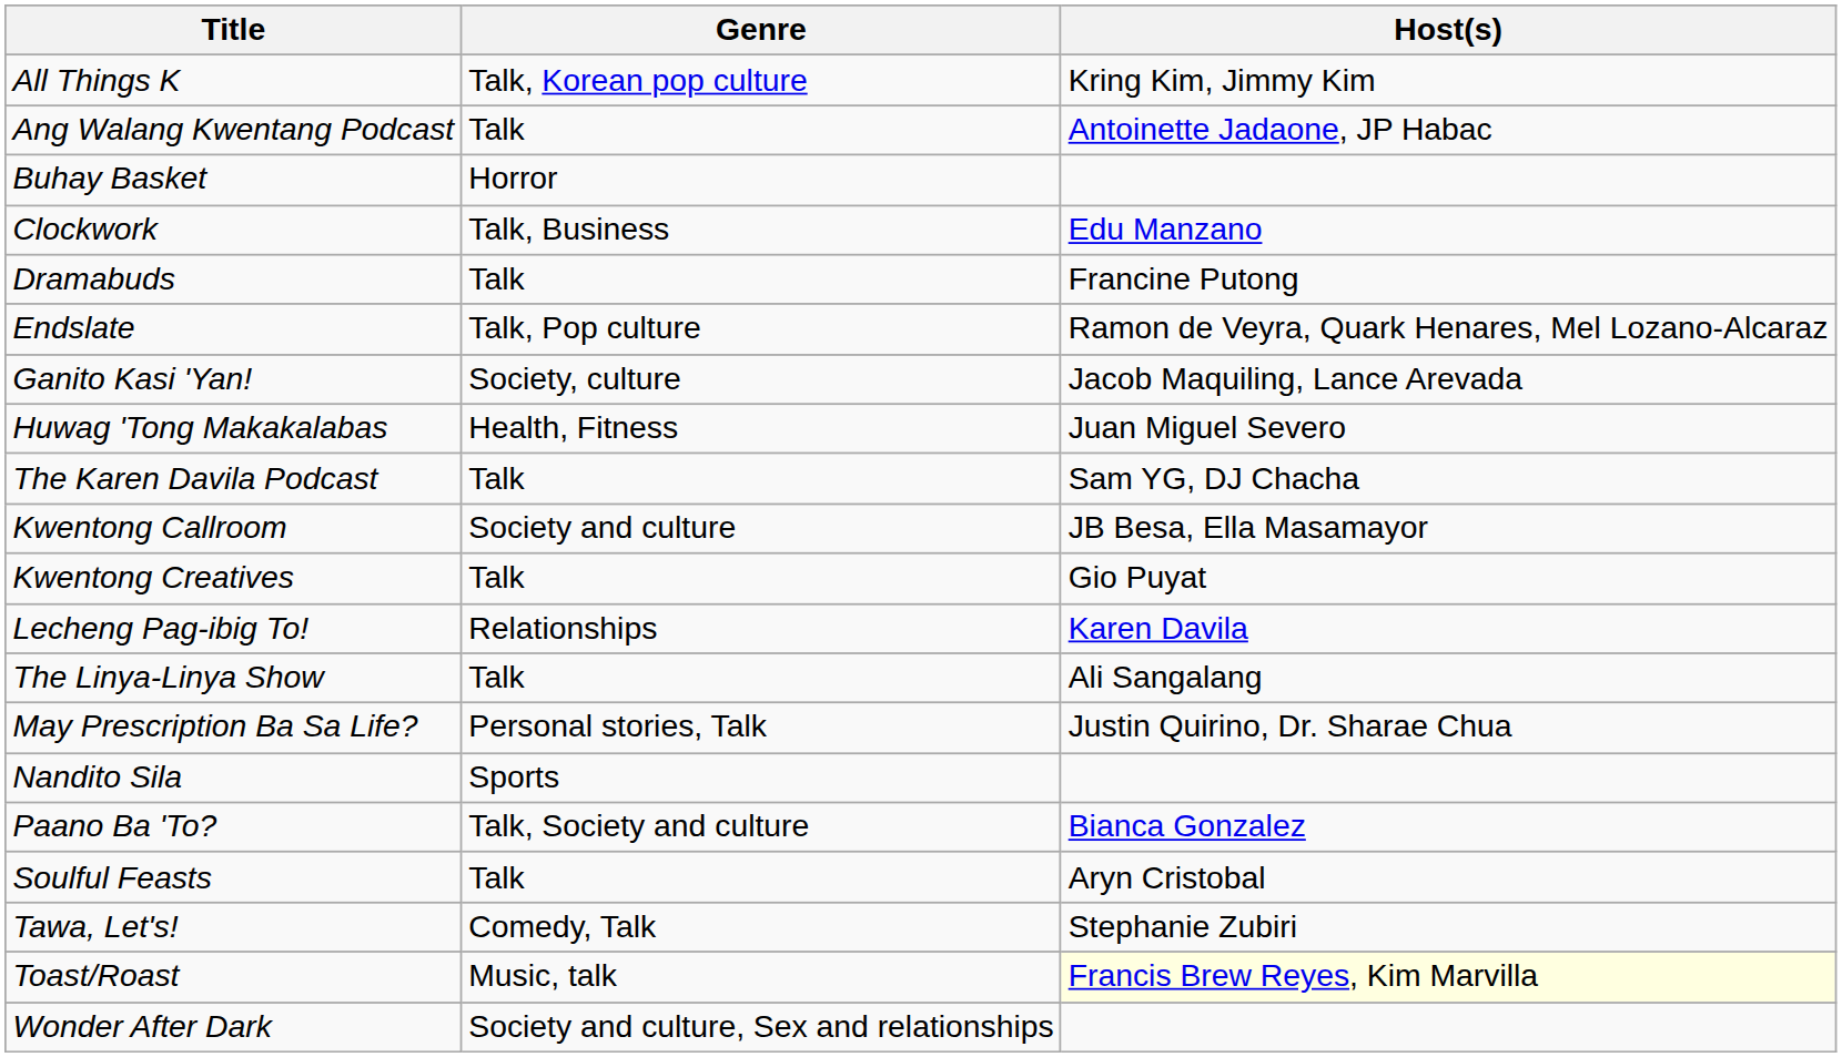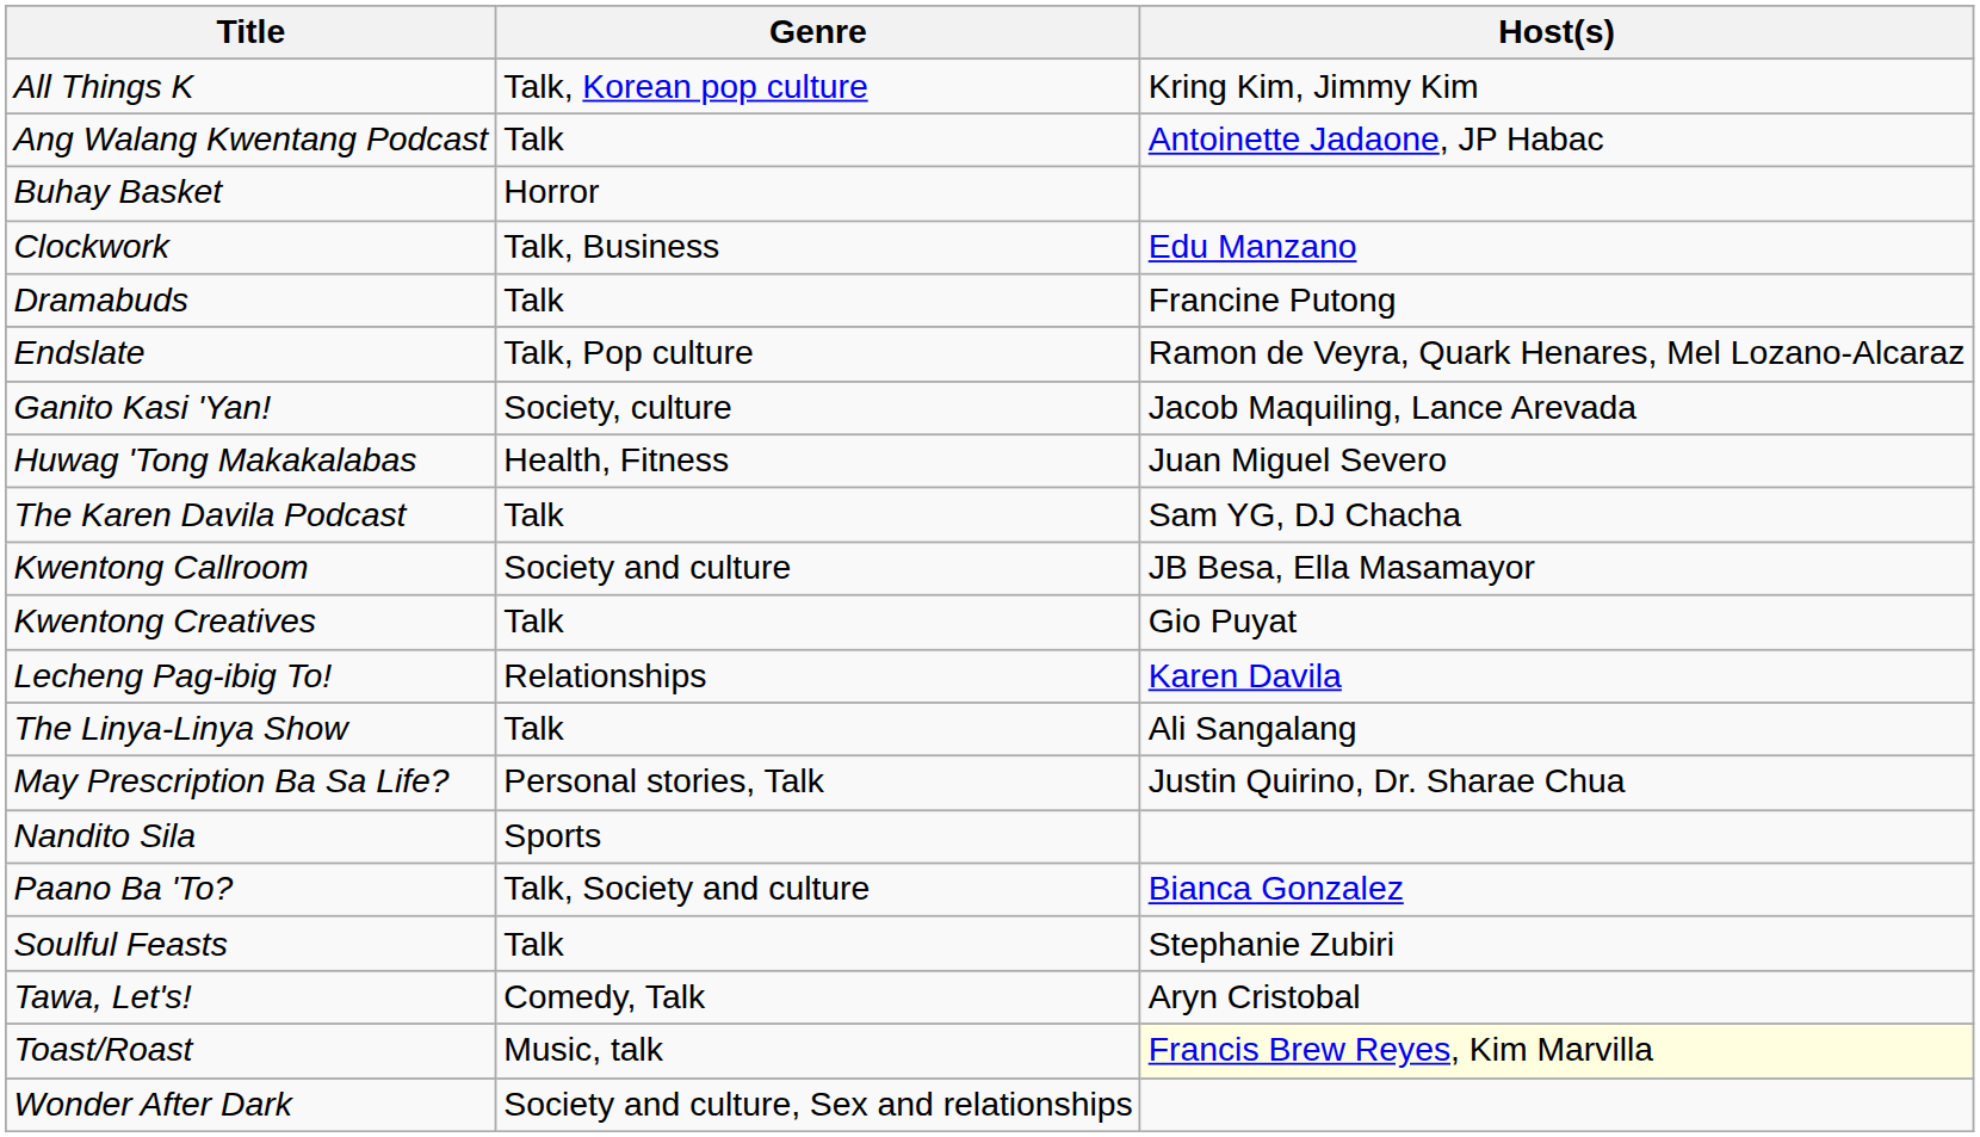 <table class="wikitable">
 <tr>
 <th>Title</th>
 <th>Genre</th>
 <th>Host(s)</th>
 </tr>
 <tr>
 <td><em>All Things K</em></td>
 <td>Talk, <a href='#'>Korean pop culture</a></td>
 <td>Kring Kim, Jimmy Kim</td>
 </tr>
 <tr>
 <td><em>Ang Walang Kwentang Podcast</em></td>
 <td>Talk</td>
 <td><a href='#'>Antoinette Jadaone</a>, JP Habac</td>
 </tr>
 <tr>
 <td><em>Buhay Basket</em></td>
 <td>Horror</td>
 <td></td>
 </tr>
 <tr>
 <td><em>Clockwork</em></td>
 <td>Talk, Business</td>
 <td><a href='#'>Edu Manzano</a></td>
 </tr>
 <tr>
 <td><em>Dramabuds</em></td>
 <td>Talk</td>
 <td>Francine Putong</td>
 </tr>
 <tr>
 <td><em>Endslate</em></td>
 <td>Talk, Pop culture</td>
 <td>Ramon de Veyra, Quark Henares, Mel Lozano-Alcaraz</td>
 </tr>
 <tr>
 <td><em>Ganito Kasi 'Yan!</em></td>
 <td>Society, culture</td>
 <td>Jacob Maquiling, Lance Arevada</td>
 </tr>
 <tr>
 <td><em>Huwag 'Tong Makakalabas</em></td>
 <td>Health, Fitness</td>
 <td>Juan Miguel Severo</td>
 </tr>
 <tr>
 <td><em>The Karen Davila Podcast</em></td>
 <td>Talk</td>
 <td>Sam YG, DJ Chacha</td>
 </tr>
 <tr>
 <td><em>Kwentong Callroom</em></td>
 <td>Society and culture</td>
 <td>JB Besa, Ella Masamayor</td>
 </tr>
 <tr>
 <td><em>Kwentong Creatives</em></td>
 <td>Talk</td>
 <td>Gio Puyat</td>
 </tr>
 <tr>
 <td><em>Lecheng Pag-ibig To!</em></td>
 <td>Relationships</td>
 <td><a href='#'>Karen Davila</a></td>
 </tr>
 <tr>
 <td><em>The Linya-Linya Show</em></td>
 <td>Talk</td>
 <td>Ali Sangalang</td>
 </tr>
 <tr>
 <td><em>May Prescription Ba Sa Life?</em></td>
 <td>Personal stories, Talk</td>
 <td>Justin Quirino, Dr. Sharae Chua</td>
 </tr>
 <tr>
 <td><em>Nandito Sila</em></td>
 <td>Sports</td>
 <td></td>
 </tr>
 <tr>
 <td><em>Paano Ba 'To?</em></td>
 <td>Talk, Society and culture</td>
 <td><a href='#'>Bianca Gonzalez</a></td>
 </tr>
 <tr>
 <td><em>Soulful Feasts</em></td>
 <td>Talk</td>
-<td>Aryn Cristobal</td>
+<td>Stephanie Zubiri</td>
 </tr>
 <tr>
 <td><em>Tawa, Let's!</em></td>
 <td>Comedy, Talk</td>
-<td>Stephanie Zubiri</td>
+<td>Aryn Cristobal</td>
 </tr>
 <tr>
 <td><em>Toast/Roast</em></td>
 <td>Music, talk</td>
 <td style="background: lightyellow;"><a href='#'>Francis Brew Reyes</a>, Kim Marvilla</td>
 </tr>
 <tr>
 <td><em>Wonder After Dark</em></td>
 <td>Society and culture, Sex and relationships</td>
 <td></td>
 </tr>
 </table>
